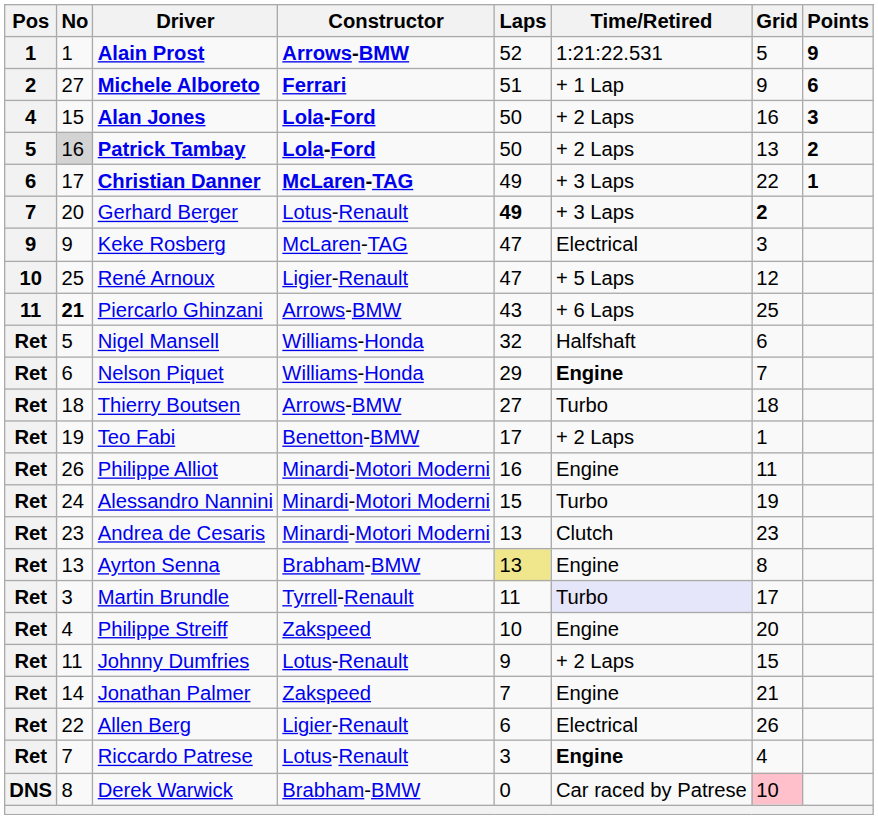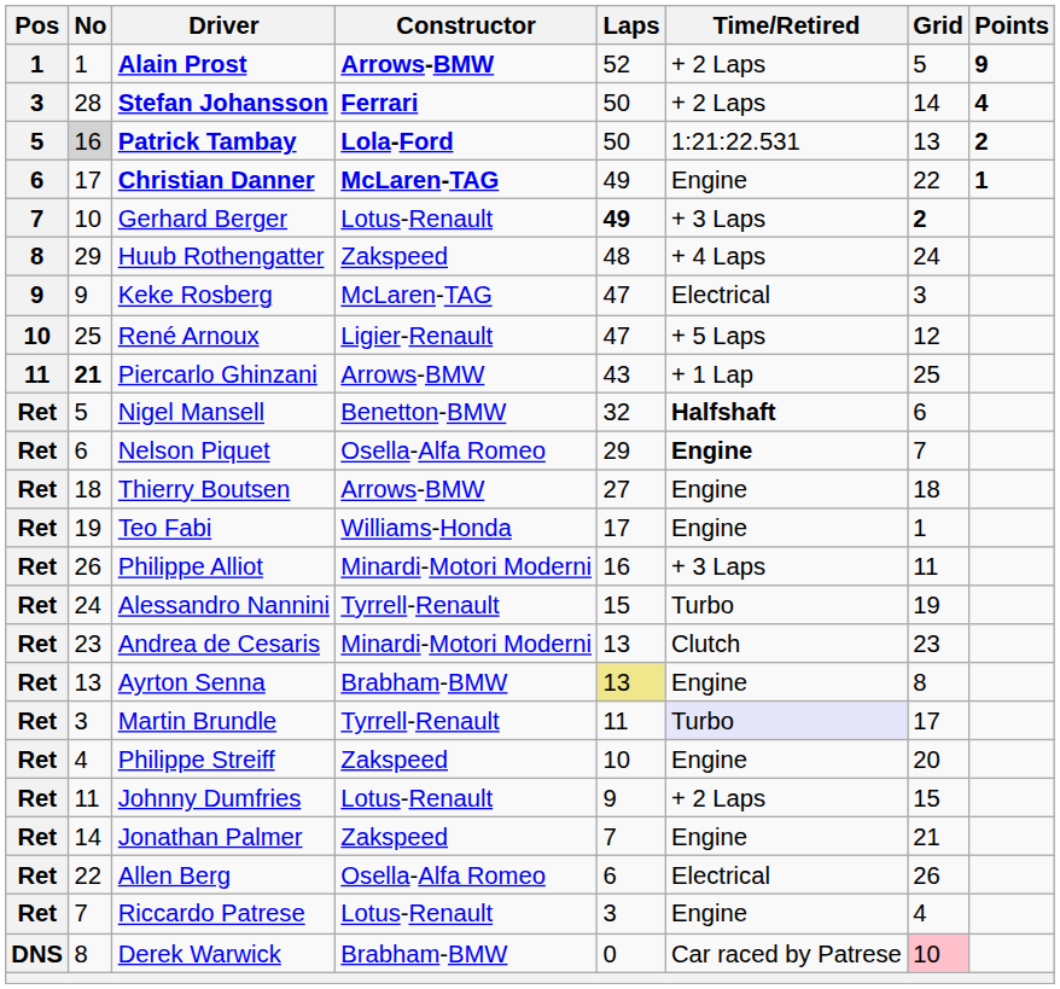 <table class="wikitable" style="font-size: 95%;">
 <tr>
 <th>Pos</th>
 <th>No</th>
 <th>Driver</th>
 <th>Constructor</th>
 <th>Laps</th>
 <th>Time/Retired</th>
 <th>Grid</th>
 <th>Points</th>
 </tr>
 <tr>
 <th>1</th>
 <td>1</td>
 <td> <strong><a href='#'>Alain Prost</a></strong></td>
 <td><strong><a href='#'>Arrows</a>-<a href='#'>BMW</a></strong></td>
 <td>52</td>
-<td>1:21:22.531</td>
+<td>+ 2 Laps</td>
 <td>5</td>
 <td><strong>9</strong></td>
 </tr>
 <tr>
-<th>2</th>
-<td>27</td>
-<td> <strong><a href='#'>Michele Alboreto</a></strong></td>
+<th>3</th>
+<td>28</td>
+<td> <strong><a href='#'>Stefan Johansson</a></strong></td>
 <td><strong><a href='#'>Ferrari</a></strong></td>
-<td>51</td>
-<td>+ 1 Lap</td>
-<td>9</td>
-<td><strong>6</strong></td>
-</tr>
-<tr>
-<th>4</th>
-<td>15</td>
-<td> <strong><a href='#'>Alan Jones</a></strong></td>
-<td><strong><a href='#'>Lola</a>-<a href='#'>Ford</a></strong></td>
 <td>50</td>
 <td>+ 2 Laps</td>
-<td>16</td>
-<td><strong>3</strong></td>
+<td>14</td>
+<td><strong>4</strong></td>
 </tr>
 <tr>
 <th>5</th>
 <td style="background: lightgrey;">16</td>
 <td> <strong><a href='#'>Patrick Tambay</a></strong></td>
 <td><strong><a href='#'>Lola</a>-<a href='#'>Ford</a></strong></td>
 <td>50</td>
-<td>+ 2 Laps</td>
+<td>1:21:22.531</td>
 <td>13</td>
 <td><strong>2</strong></td>
 </tr>
 <tr>
 <th>6</th>
 <td>17</td>
 <td> <strong><a href='#'>Christian Danner</a></strong></td>
 <td><strong><a href='#'>McLaren</a>-<a href='#'>TAG</a></strong></td>
 <td>49</td>
-<td>+ 3 Laps</td>
+<td>Engine</td>
 <td>22</td>
 <td><strong>1</strong></td>
 </tr>
 <tr>
 <th>7</th>
-<td>20</td>
+<td>10</td>
 <td> <a href='#'>Gerhard Berger</a></td>
 <td><a href='#'>Lotus</a>-<a href='#'>Renault</a></td>
 <td><strong>49</strong></td>
 <td>+ 3 Laps</td>
 <td><strong>2</strong></td>
+<td> </td>
+</tr>
+<tr>
+<th>8</th>
+<td>29</td>
+<td> <a href='#'>Huub Rothengatter</a></td>
+<td><a href='#'>Zakspeed</a></td>
+<td>48</td>
+<td>+ 4 Laps</td>
+<td>24</td>
 <td> </td>
 </tr>
 <tr>
 <th>9</th>
 <td>9</td>
 <td> <a href='#'>Keke Rosberg</a></td>
 <td><a href='#'>McLaren</a>-<a href='#'>TAG</a></td>
 <td>47</td>
 <td>Electrical</td>
 <td>3</td>
 <td> </td>
 </tr>
 <tr>
 <th>10</th>
 <td>25</td>
 <td> <a href='#'>René Arnoux</a></td>
 <td><a href='#'>Ligier</a>-<a href='#'>Renault</a></td>
 <td>47</td>
 <td>+ 5 Laps</td>
 <td>12</td>
 <td> </td>
 </tr>
 <tr>
 <th>11</th>
 <td><strong>21</strong></td>
 <td> <a href='#'>Piercarlo Ghinzani</a></td>
 <td><a href='#'>Arrows</a>-<a href='#'>BMW</a></td>
 <td>43</td>
-<td>+ 6 Laps</td>
+<td>+ 1 Lap</td>
 <td>25</td>
 <td> </td>
 </tr>
 <tr>
 <th>Ret</th>
 <td>5</td>
 <td> <a href='#'>Nigel Mansell</a></td>
-<td><a href='#'>Williams</a>-<a href='#'>Honda</a></td>
+<td><a href='#'>Benetton</a>-<a href='#'>BMW</a></td>
 <td>32</td>
-<td>Halfshaft</td>
+<td><strong>Halfshaft</strong></td>
 <td>6</td>
 <td> </td>
 </tr>
 <tr>
 <th>Ret</th>
 <td>6</td>
 <td> <a href='#'>Nelson Piquet</a></td>
-<td><a href='#'>Williams</a>-<a href='#'>Honda</a></td>
+<td><a href='#'>Osella</a>-<a href='#'>Alfa Romeo</a></td>
 <td>29</td>
 <td><strong>Engine</strong></td>
 <td>7</td>
 <td> </td>
 </tr>
 <tr>
 <th>Ret</th>
 <td>18</td>
 <td> <a href='#'>Thierry Boutsen</a></td>
 <td><a href='#'>Arrows</a>-<a href='#'>BMW</a></td>
 <td>27</td>
-<td>Turbo</td>
+<td>Engine</td>
 <td>18</td>
 <td> </td>
 </tr>
 <tr>
 <th>Ret</th>
 <td>19</td>
 <td> <a href='#'>Teo Fabi</a></td>
-<td><a href='#'>Benetton</a>-<a href='#'>BMW</a></td>
+<td><a href='#'>Williams</a>-<a href='#'>Honda</a></td>
 <td>17</td>
-<td>+ 2 Laps</td>
+<td>Engine</td>
 <td>1</td>
 <td> </td>
 </tr>
 <tr>
 <th>Ret</th>
 <td>26</td>
 <td> <a href='#'>Philippe Alliot</a></td>
 <td><a href='#'>Minardi</a>-<a href='#'>Motori Moderni</a></td>
 <td>16</td>
-<td>Engine</td>
+<td>+ 3 Laps</td>
 <td>11</td>
 <td> </td>
 </tr>
 <tr>
 <th>Ret</th>
 <td>24</td>
 <td> <a href='#'>Alessandro Nannini</a></td>
-<td><a href='#'>Minardi</a>-<a href='#'>Motori Moderni</a></td>
+<td><a href='#'>Tyrrell</a>-<a href='#'>Renault</a></td>
 <td>15</td>
 <td>Turbo</td>
 <td>19</td>
 <td> </td>
 </tr>
 <tr>
 <th>Ret</th>
 <td>23</td>
 <td> <a href='#'>Andrea de Cesaris</a></td>
 <td><a href='#'>Minardi</a>-<a href='#'>Motori Moderni</a></td>
 <td>13</td>
 <td>Clutch</td>
 <td>23</td>
 <td> </td>
 </tr>
 <tr>
 <th>Ret</th>
 <td>13</td>
 <td> <a href='#'>Ayrton Senna</a></td>
 <td><a href='#'>Brabham</a>-<a href='#'>BMW</a></td>
 <td style="background: khaki;">13</td>
 <td>Engine</td>
 <td>8</td>
 <td> </td>
 </tr>
 <tr>
 <th>Ret</th>
 <td>3</td>
 <td> <a href='#'>Martin Brundle</a></td>
 <td><a href='#'>Tyrrell</a>-<a href='#'>Renault</a></td>
 <td>11</td>
 <td style="background: lavender;">Turbo</td>
 <td>17</td>
 <td> </td>
 </tr>
 <tr>
 <th>Ret</th>
 <td>4</td>
 <td> <a href='#'>Philippe Streiff</a></td>
 <td><a href='#'>Zakspeed</a></td>
 <td>10</td>
 <td>Engine</td>
 <td>20</td>
 <td> </td>
 </tr>
 <tr>
 <th>Ret</th>
 <td>11</td>
 <td> <a href='#'>Johnny Dumfries</a></td>
 <td><a href='#'>Lotus</a>-<a href='#'>Renault</a></td>
 <td>9</td>
 <td>+ 2 Laps</td>
 <td>15</td>
 <td> </td>
 </tr>
 <tr>
 <th>Ret</th>
 <td>14</td>
 <td> <a href='#'>Jonathan Palmer</a></td>
 <td><a href='#'>Zakspeed</a></td>
 <td>7</td>
 <td>Engine</td>
 <td>21</td>
 <td> </td>
 </tr>
 <tr>
 <th>Ret</th>
 <td>22</td>
 <td> <a href='#'>Allen Berg</a></td>
-<td><a href='#'>Ligier</a>-<a href='#'>Renault</a></td>
+<td><a href='#'>Osella</a>-<a href='#'>Alfa Romeo</a></td>
 <td>6</td>
 <td>Electrical</td>
 <td>26</td>
 <td> </td>
 </tr>
 <tr>
 <th>Ret</th>
 <td>7</td>
 <td> <a href='#'>Riccardo Patrese</a></td>
 <td><a href='#'>Lotus</a>-<a href='#'>Renault</a></td>
 <td>3</td>
-<td><strong>Engine</strong></td>
+<td>Engine</td>
 <td>4</td>
 <td> </td>
 </tr>
 <tr>
 <th>DNS</th>
 <td>8</td>
 <td> <a href='#'>Derek Warwick</a></td>
 <td><a href='#'>Brabham</a>-<a href='#'>BMW</a></td>
 <td>0</td>
 <td>Car raced by Patrese</td>
 <td style="background: pink;">10</td>
 <td> </td>
 </tr>
 <tr>
 <th colspan="8"></th>
 </tr>
 </table>
